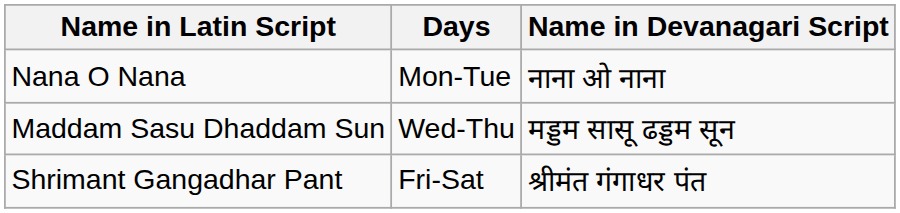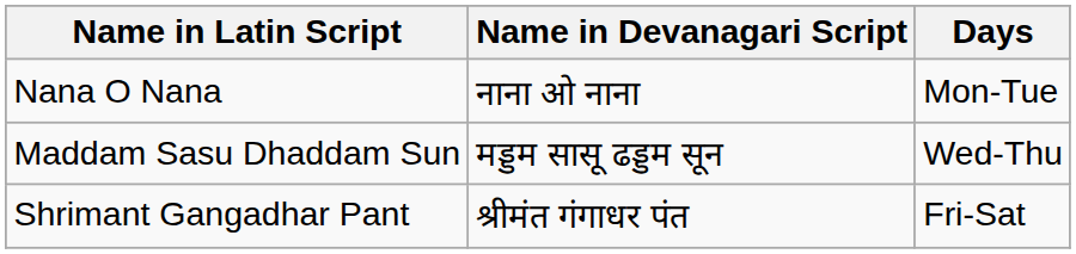 <table class="wikitable">
 <tr>
 <th>Name in Latin Script</th>
+<th>Name in Devanagari Script</th>
 <th>Days</th>
-<th>Name in Devanagari Script</th>
 </tr>
 <tr>
 <td>Nana O Nana</td>
+<td>नाना ओ नाना</td>
 <td>Mon-Tue</td>
-<td>नाना ओ नाना</td>
 </tr>
 <tr>
 <td>Maddam Sasu Dhaddam Sun</td>
+<td>मड्डम सासू ढड्डम सून</td>
 <td>Wed-Thu</td>
-<td>मड्डम सासू ढड्डम सून</td>
 </tr>
 <tr>
 <td>Shrimant Gangadhar Pant</td>
+<td>श्रीमंत गंगाधर पंत</td>
 <td>Fri-Sat</td>
-<td>श्रीमंत गंगाधर पंत</td>
 </tr>
 </table>
